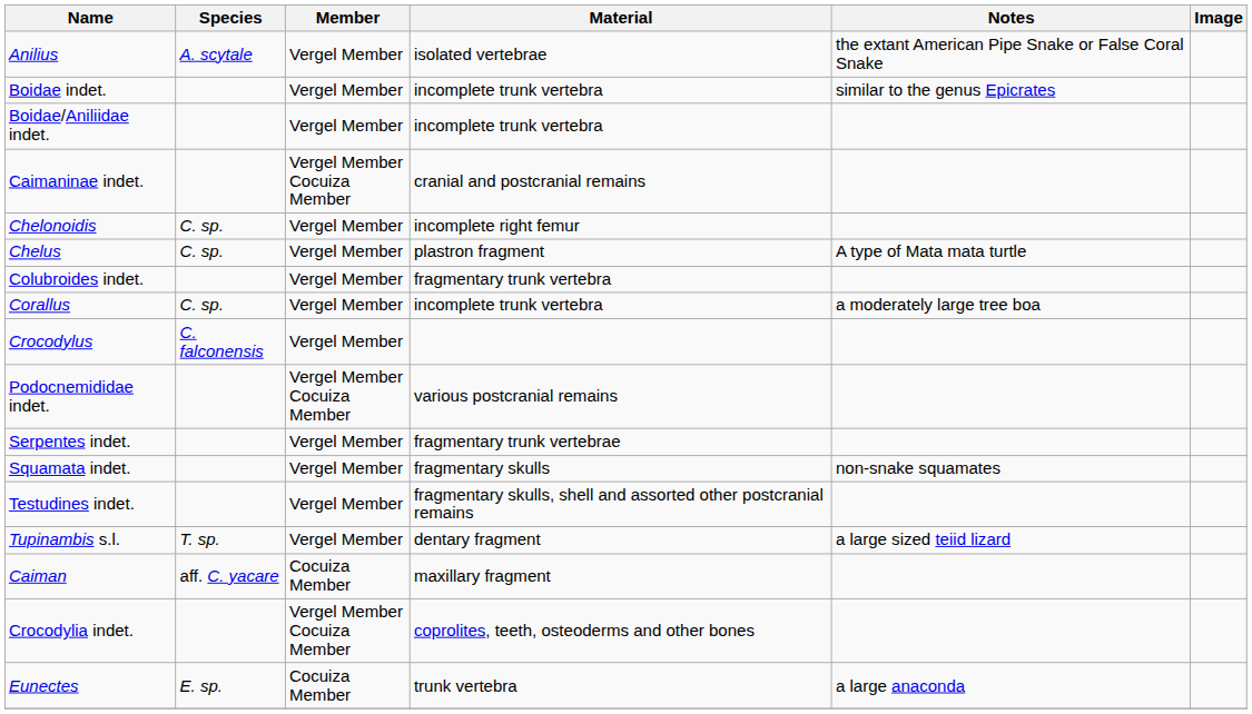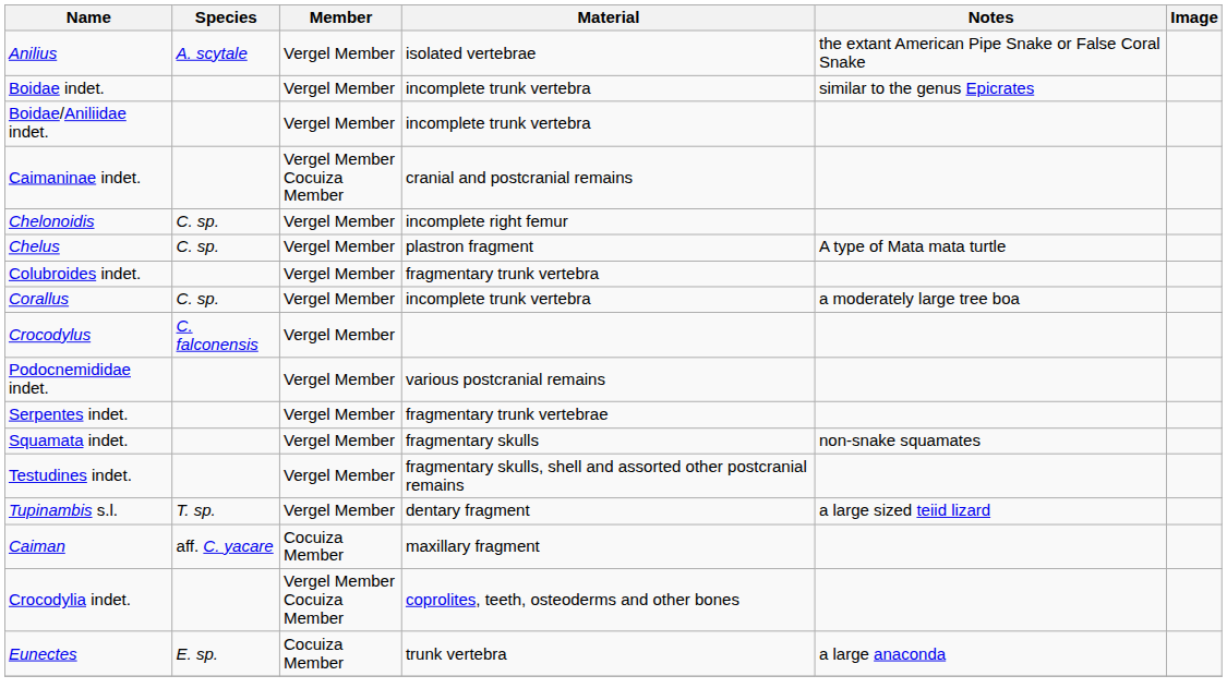 <table class="wikitable" align="center" width="75%">
 <tr>
 <th>Name</th>
 <th>Species</th>
 <th>Member</th>
 <th>Material</th>
 <th>Notes</th>
 <th>Image</th>
 </tr>
 <tr>
 <td><em><a href='#'>Anilius</a></em></td>
 <td><em><a href='#'>A. scytale</a></em></td>
 <td>Vergel Member</td>
 <td>isolated vertebrae</td>
 <td>the extant American Pipe Snake or False Coral Snake</td>
 <td></td>
 </tr>
 <tr>
 <td><a href='#'>Boidae</a> indet.</td>
 <td></td>
 <td>Vergel Member</td>
 <td>incomplete trunk vertebra</td>
 <td>similar to the genus <a href='#'>Epicrates</a></td>
 <td></td>
 </tr>
 <tr>
 <td><a href='#'>Boidae</a>/<a href='#'>Aniliidae</a> indet.</td>
 <td></td>
 <td>Vergel Member</td>
 <td>incomplete trunk vertebra</td>
 <td></td>
 <td></td>
 </tr>
 <tr>
 <td><a href='#'>Caimaninae</a> indet.</td>
 <td></td>
 <td>Vergel Member<br>Cocuiza Member</td>
 <td>cranial and postcranial remains</td>
 <td></td>
 <td></td>
 </tr>
 <tr>
 <td><em><a href='#'>Chelonoidis</a></em></td>
 <td><em>C. sp.</em></td>
 <td>Vergel Member</td>
 <td>incomplete right femur</td>
 <td></td>
 <td></td>
 </tr>
 <tr>
 <td><em><a href='#'>Chelus</a></em></td>
 <td><em>C. sp.</em></td>
 <td>Vergel Member</td>
 <td>plastron fragment</td>
 <td>A type of Mata mata turtle</td>
 <td></td>
 </tr>
 <tr>
 <td><a href='#'>Colubroides</a> indet.</td>
 <td></td>
 <td>Vergel Member</td>
 <td>fragmentary trunk vertebra</td>
 <td></td>
 <td></td>
 </tr>
 <tr>
 <td><em><a href='#'>Corallus</a></em></td>
 <td><em>C. sp.</em></td>
 <td>Vergel Member</td>
 <td>incomplete trunk vertebra</td>
 <td>a moderately large tree boa</td>
 <td></td>
 </tr>
 <tr>
 <td><em><a href='#'>Crocodylus</a></em></td>
 <td><em><a href='#'>C. falconensis</a></em></td>
 <td>Vergel Member</td>
 <td></td>
 <td></td>
 <td></td>
 </tr>
 <tr>
 <td><a href='#'>Podocnemididae</a> indet.</td>
 <td></td>
-<td>Vergel Member<br>Cocuiza Member</td>
+<td>Vergel Member</td>
 <td>various postcranial remains</td>
 <td></td>
 <td></td>
 </tr>
 <tr>
 <td><a href='#'>Serpentes</a> indet.</td>
 <td></td>
 <td>Vergel Member</td>
 <td>fragmentary trunk vertebrae</td>
 <td></td>
 <td></td>
 </tr>
 <tr>
 <td><a href='#'>Squamata</a> indet.</td>
 <td></td>
 <td>Vergel Member</td>
 <td>fragmentary skulls</td>
 <td>non-snake squamates</td>
 <td></td>
 </tr>
 <tr>
 <td><a href='#'>Testudines</a> indet.</td>
 <td></td>
 <td>Vergel Member</td>
 <td>fragmentary skulls, shell and assorted other postcranial remains</td>
 <td></td>
 <td></td>
 </tr>
 <tr>
 <td><em><a href='#'>Tupinambis</a></em> s.l.</td>
 <td><em>T. sp.</em></td>
 <td>Vergel Member</td>
 <td>dentary fragment</td>
 <td>a large sized <a href='#'>teiid lizard</a></td>
 <td></td>
 </tr>
 <tr>
 <td><em><a href='#'>Caiman</a></em></td>
 <td>aff. <em><a href='#'>C. yacare</a></em></td>
 <td>Cocuiza Member</td>
 <td>maxillary fragment</td>
 <td></td>
 <td></td>
 </tr>
 <tr>
 <td><a href='#'>Crocodylia</a> indet.</td>
 <td></td>
 <td>Vergel Member<br>Cocuiza Member</td>
 <td><a href='#'>coprolites</a>, teeth, osteoderms and other bones</td>
 <td></td>
 <td></td>
 </tr>
 <tr>
 <td><em><a href='#'>Eunectes</a></em></td>
 <td><em>E. sp.</em></td>
 <td>Cocuiza Member</td>
 <td>trunk vertebra</td>
 <td>a large <a href='#'>anaconda</a></td>
 <td></td>
 </tr>
 <tr>
 </tr>
 </table>
